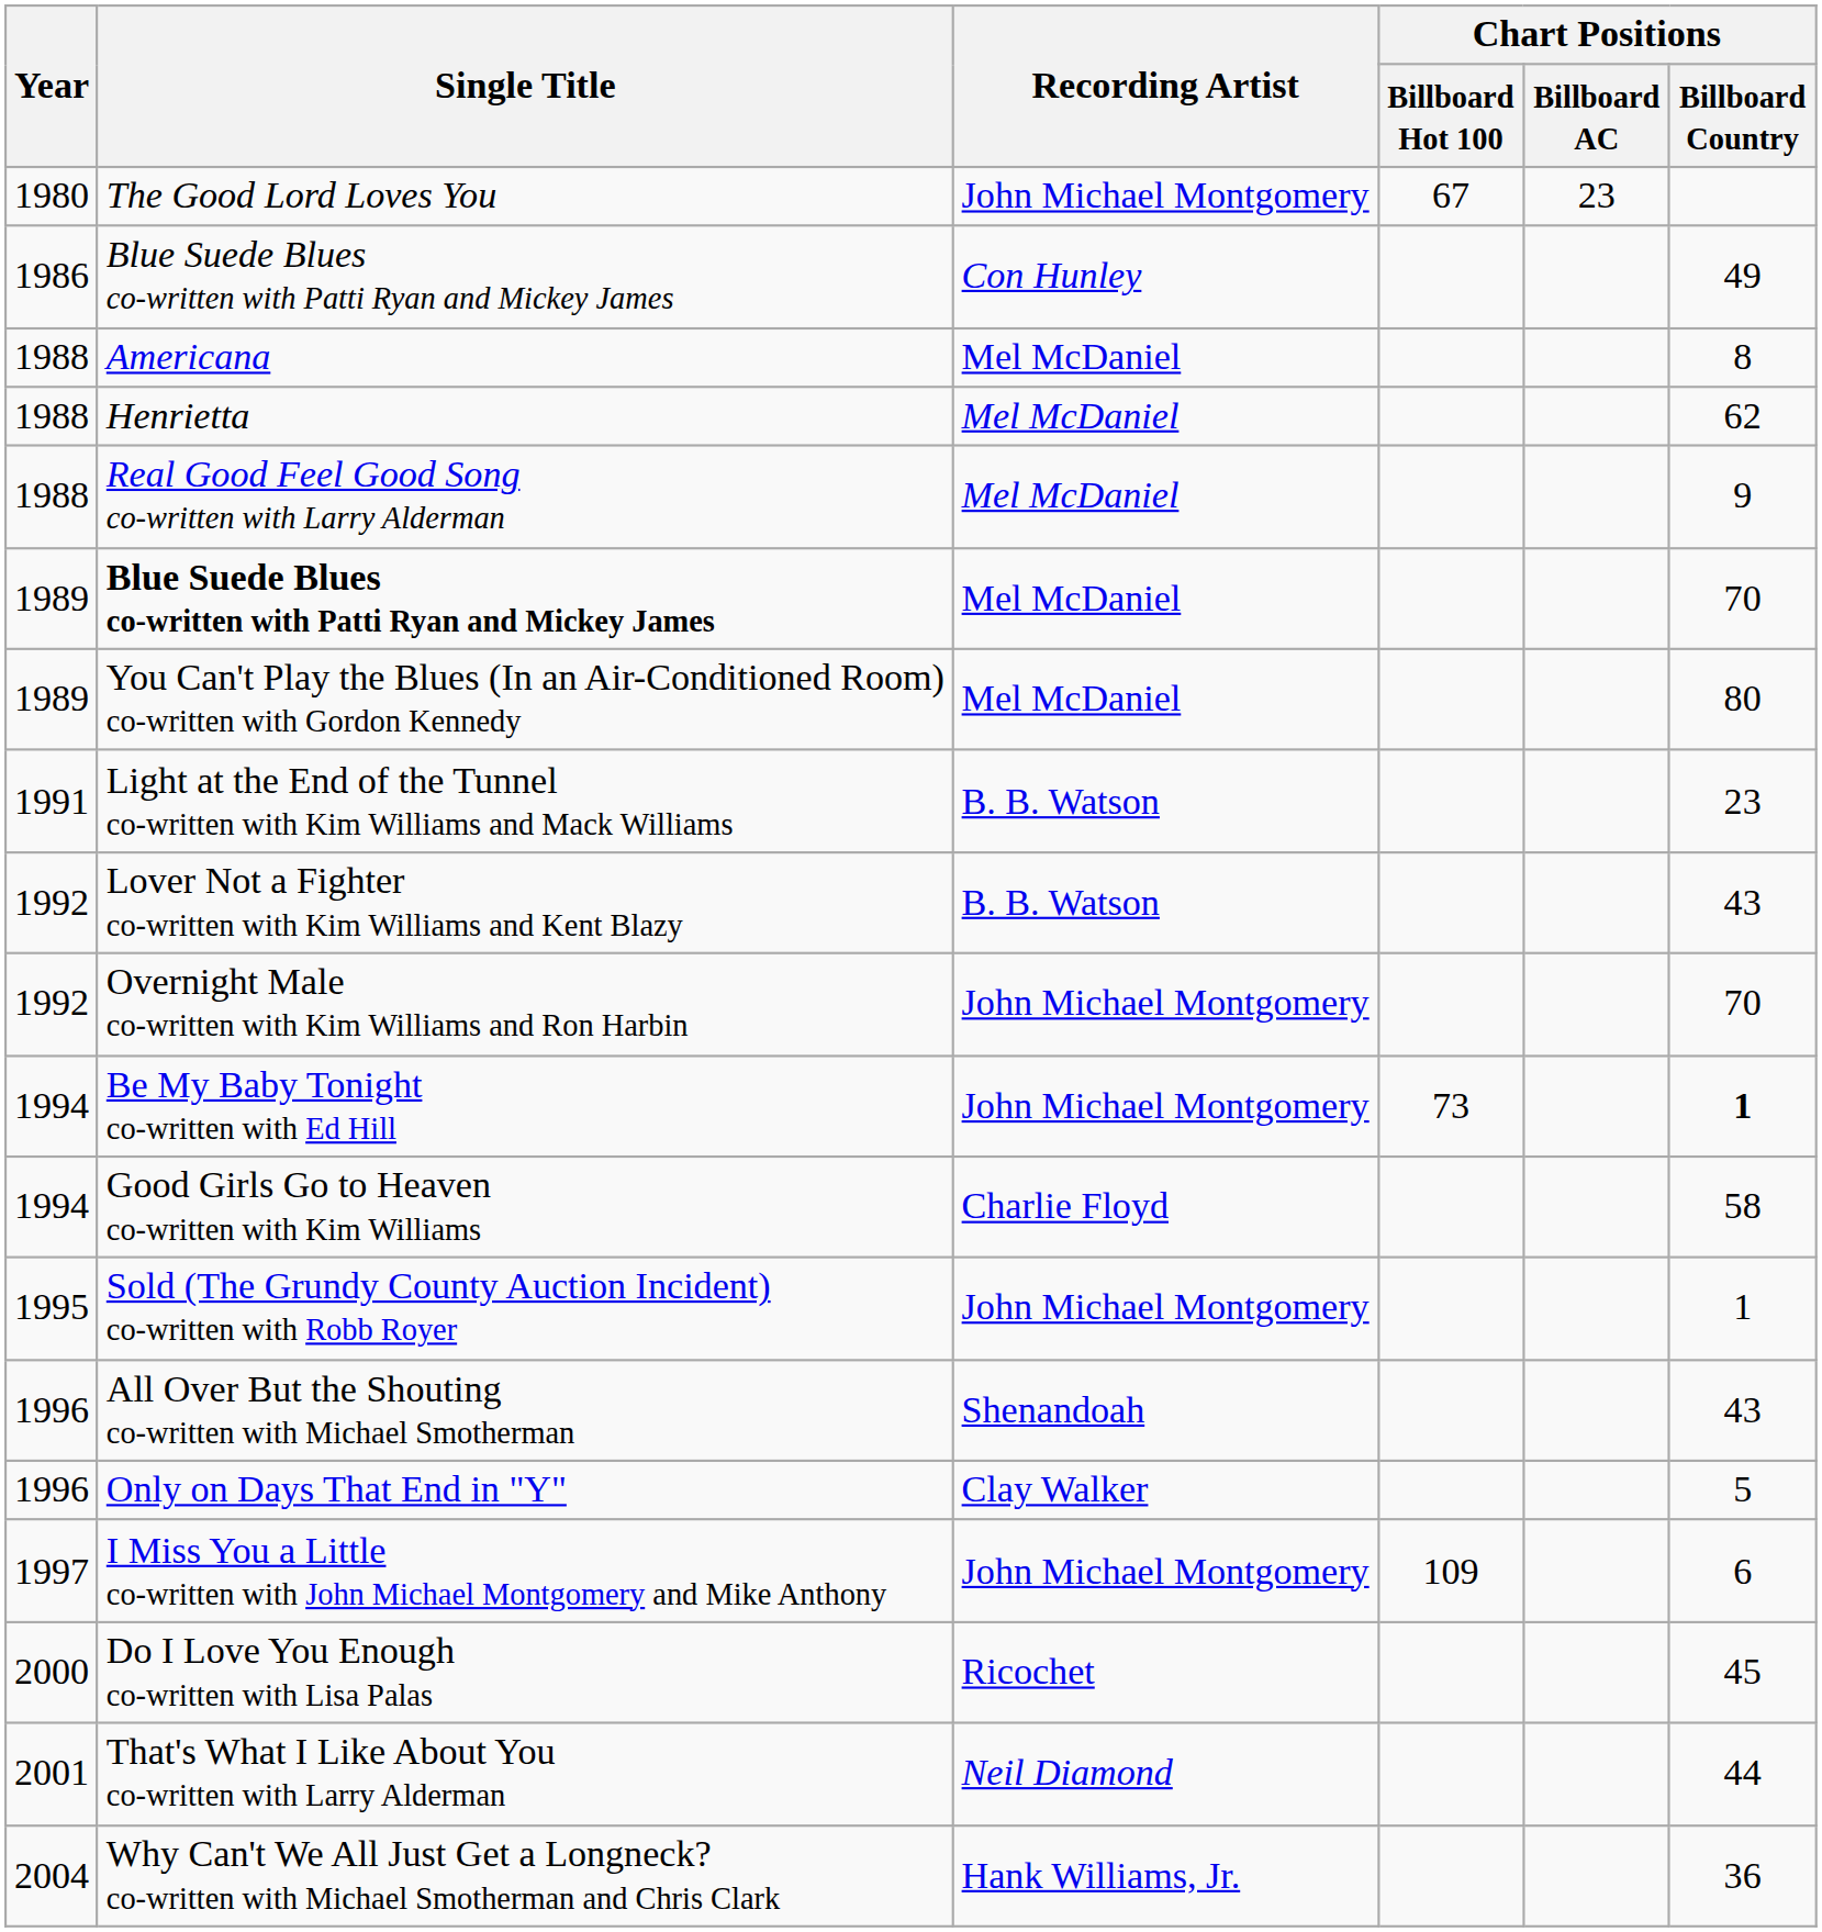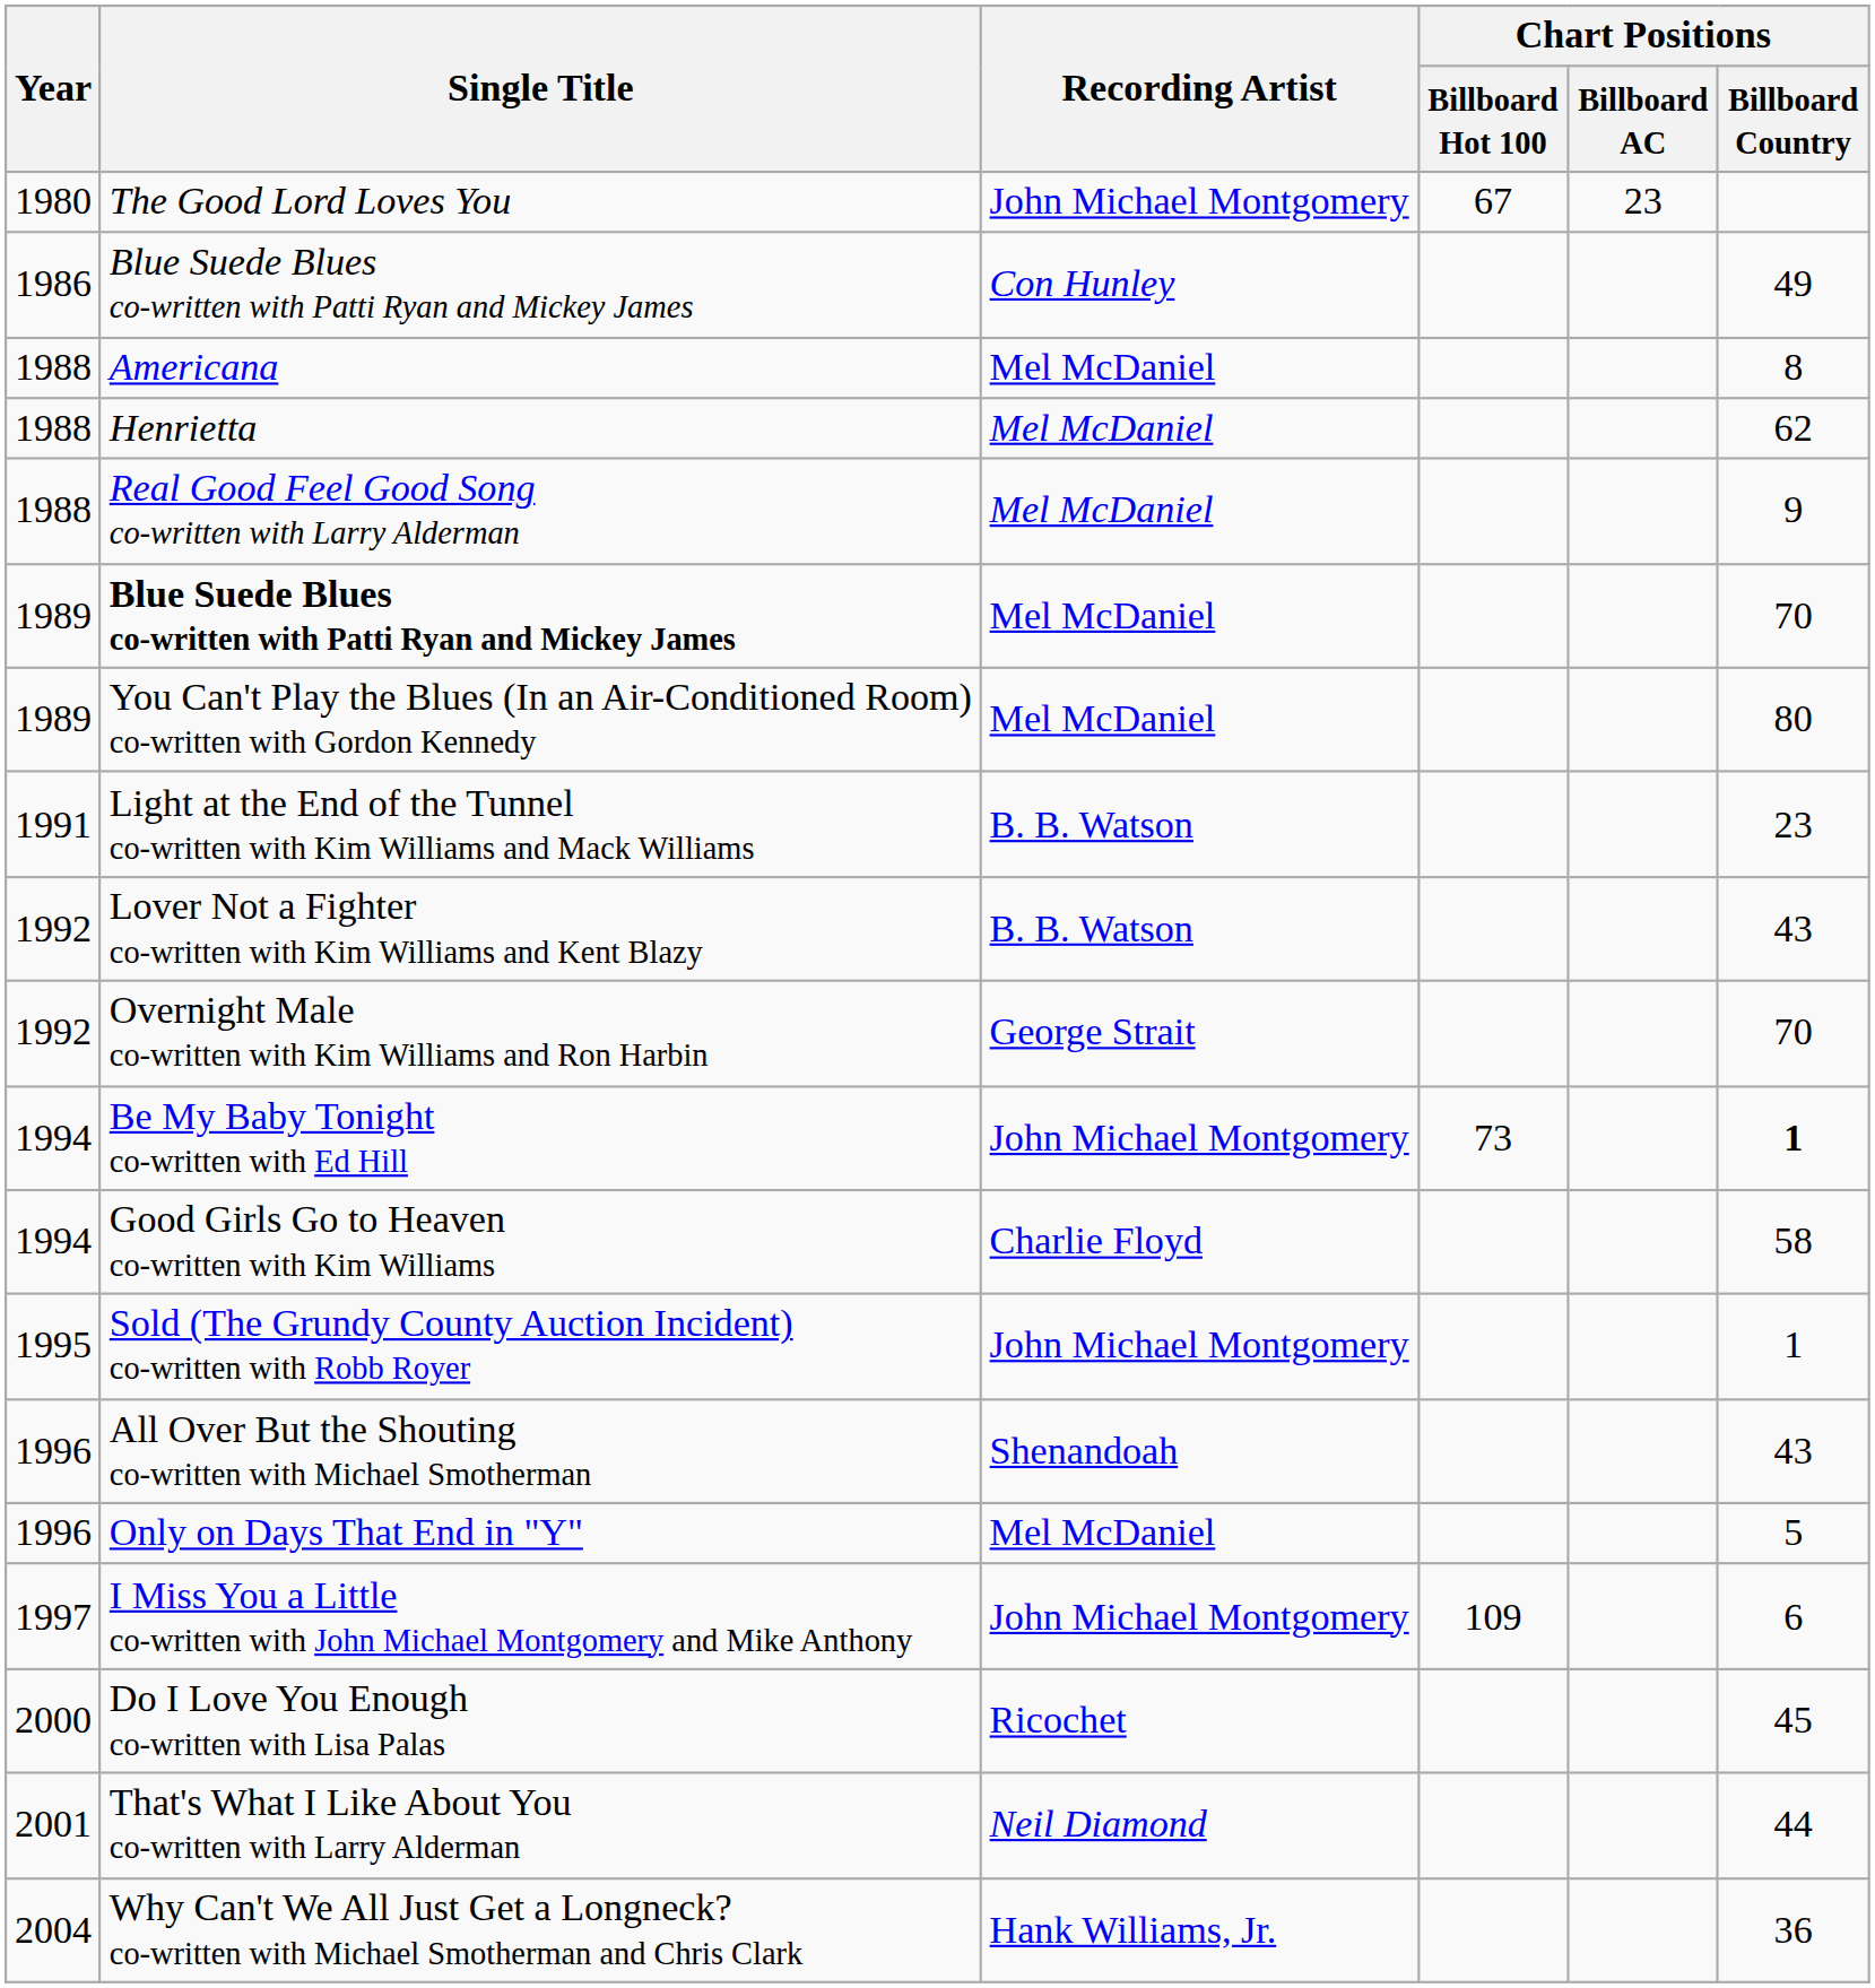 <table class="wikitable">
 <tr>
 <th rowspan="2">Year</th>
 <th rowspan="2">Single Title</th>
 <th rowspan="2">Recording Artist</th>
 <th colspan="6">Chart Positions</th>
 </tr>
 <tr>
 <th width="55"><small>Billboard Hot 100</small></th>
 <th width="55"><small>Billboard AC</small></th>
 <th width="55"><small>Billboard Country</small></th>
 </tr>
 <tr>
 <td>1980</td>
 <td><em>The Good Lord Loves You</em></td>
 <td></em><a href='#'>John Michael Montgomery</a><em></td>
 <td align="center">67</td>
 <td align="center">23</td>
 <td></td>
 </tr>
 <tr>
 <td>1986</td>
 <td><em>Blue Suede Blues</em> <br> <small><em>co-written with Patti Ryan and Mickey James</em></small></td>
 <td><em><a href='#'>Con Hunley</a></em></td>
 <td align="center"></td>
 <td></td>
 <td align="center">49</td>
 </tr>
 <tr>
 <td>1988</td>
 <td><em><a href='#'>Americana</a></em></td>
 <td></em><a href='#'>Mel McDaniel</a><em></td>
 <td align="center"></td>
 <td></td>
 <td align="center">8</td>
 </tr>
 <tr>
 <td>1988</td>
 <td><em>Henrietta</em></td>
 <td><em><a href='#'>Mel McDaniel</a></em></td>
 <td align="center"></td>
 <td></td>
 <td align="center">62</td>
 </tr>
 <tr>
 <td>1988</td>
 <td><em><a href='#'>Real Good Feel Good Song</a></em> <br> <small><em>co-written with Larry Alderman</em></small></td>
 <td><em><a href='#'>Mel McDaniel</a></em></td>
 <td align="center"></td>
 <td></td>
 <td align="center">9</td>
 </tr>
 <tr>
 <td>1989</td>
 <td><strong>Blue Suede Blues<em> <br> <small></em>co-written with Patti Ryan and Mickey James<em></small></td>
 <td></em><a href='#'>Mel McDaniel</a><em></td>
 <td align="center"></td>
 <td></td>
 <td align="center">70</td>
 </tr>
 <tr>
 <td>1989</td>
 <td></em>You Can't Play the Blues (In an Air-Conditioned Room)<em> <br> <small></em>co-written with Gordon Kennedy<em></small></td>
 <td></em><a href='#'>Mel McDaniel</a><em></td>
 <td align="center"></td>
 <td></td>
 <td align="center">80</td>
 </tr>
 <tr>
 <td>1991</td>
 <td></em>Light at the End of the Tunnel<em> <br> <small></em>co-written with Kim Williams and Mack Williams<em></small></td>
 <td></em><a href='#'>B. B. Watson</a><em></td>
 <td align="center"></td>
 <td></td>
 <td align="center">23</td>
 </tr>
 <tr>
 <td>1992</td>
 <td></em>Lover Not a Fighter<em> <br> <small></em>co-written with Kim Williams and Kent Blazy<em></small></td>
 <td></em><a href='#'>B. B. Watson</a><em></td>
 <td align="center"></td>
 <td></td>
 <td align="center">43</td>
 </tr>
 <tr>
 <td>1992</td>
 <td></em>Overnight Male<em> <br> <small></em>co-written with Kim Williams and Ron Harbin<em></small></td>
-<td></em><a href='#'>John Michael Montgomery</a><em></td>
+<td></em><a href='#'>George Strait</a><em></td>
 <td align="center"></td>
 <td></td>
 <td align="center">70</td>
 </tr>
 <tr>
 <td>1994</td>
 <td></em><a href='#'>Be My Baby Tonight</a><em> <br> <small></em>co-written with <a href='#'>Ed Hill</a><em></small></td>
 <td></em><a href='#'>John Michael Montgomery</a><em></td>
 <td align="center">73</td>
 <td></td>
 <td align="center"><strong>1</strong></td>
 </tr>
 <tr>
 <td>1994</td>
 <td></em>Good Girls Go to Heaven<em> <br> <small></em>co-written with Kim Williams<em></small></td>
 <td></em><a href='#'>Charlie Floyd</a><em> </td>
 <td></td>
 <td></td>
 <td align="center">58</td>
 </tr>
 <tr>
 <td>1995</td>
 <td></em><a href='#'>Sold (The Grundy County Auction Incident)</a><em> <br> <small></em>co-written with <a href='#'>Robb Royer</a><em></small></td>
 <td></em><a href='#'>John Michael Montgomery</a><em></td>
 <td></td>
 <td></td>
 <td align="center">1</td>
 </tr>
 <tr>
 <td>1996</td>
 <td></em>All Over But the Shouting<em> <br> <small></em>co-written with Michael Smotherman<em></small></td>
 <td></em><a href='#'>Shenandoah</a><em></td>
 <td></td>
 <td></td>
 <td align="center">43</td>
 </tr>
 <tr>
 <td>1996</td>
 <td></em><a href='#'>Only on Days That End in "Y"</a><em></td>
-<td></em><a href='#'>Clay Walker</a><em></td>
+<td></em><a href='#'>Mel McDaniel</a><em></td>
 <td></td>
 <td></td>
 <td align="center">5</td>
 </tr>
 <tr>
 <td>1997</td>
 <td></em><a href='#'>I Miss You a Little</a><em> <br> <small></em>co-written with <a href='#'>John Michael Montgomery</a> and Mike Anthony<em></small></td>
 <td></em><a href='#'>John Michael Montgomery</a><em></td>
 <td align="center">109</td>
 <td></td>
 <td align="center">6</td>
 </tr>
 <tr>
 <td>2000</td>
 <td></em>Do I Love You Enough<em> <br> <small></em>co-written with Lisa Palas<em></small></td>
 <td></em><a href='#'>Ricochet</a><em></td>
 <td></td>
 <td></td>
 <td align="center">45</td>
 </tr>
 <tr>
 <td>2001</td>
 <td></em>That's What I Like About You<em> <br> <small></em>co-written with Larry Alderman<em></small></td>
 <td><em><a href='#'>Neil Diamond</a></em></td>
 <td></td>
 <td></td>
 <td align="center">44</td>
 </tr>
 <tr>
 <td>2004</td>
 <td></em>Why Can't We All Just Get a Longneck?<em>  <br> <small></em>co-written with Michael Smotherman and Chris Clark<em></small></td>
 <td></em><a href='#'>Hank Williams, Jr.</a><em></td>
 <td></td>
 <td></td>
 <td align="center">36</td>
 </tr>
 </table>
